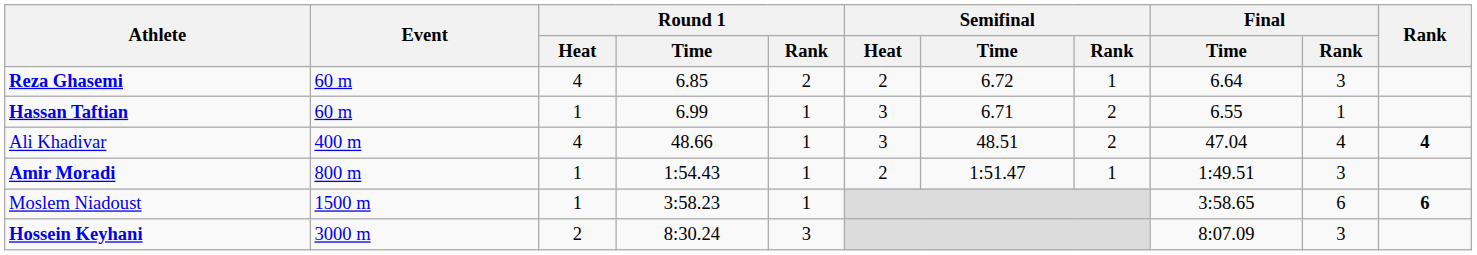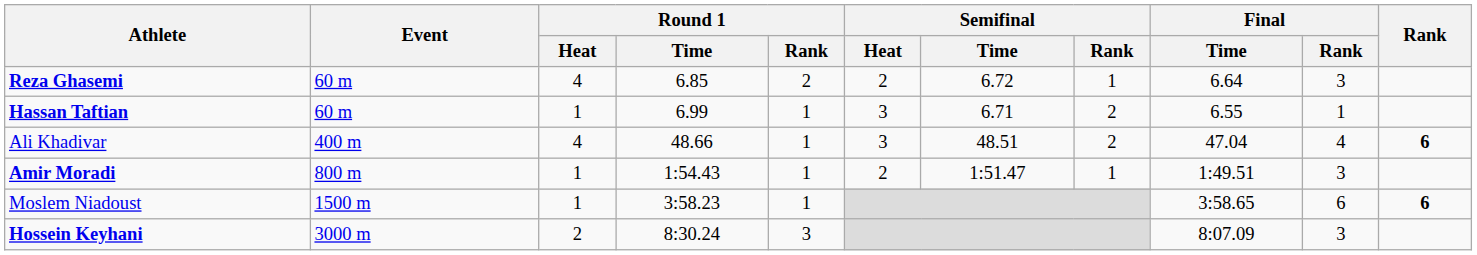 <table class="wikitable" width="90%" style="text-align:center; font-size:90%">
 <tr>
 <th rowspan="2" width="20%">Athlete</th>
 <th rowspan="2" width="15%">Event</th>
 <th colspan="3" width="20%">Round 1</th>
 <th colspan="3" width="20%">Semifinal</th>
 <th colspan="2" width="15%">Final</th>
 <th rowspan="2" width="6%">Rank</th>
 </tr>
 <tr>
 <th width="5%">Heat</th>
 <th width="10%">Time</th>
 <th>Rank</th>
 <th width="5%">Heat</th>
 <th width="10%">Time</th>
 <th>Rank</th>
 <th width="10%">Time</th>
 <th>Rank</th>
 </tr>
 <tr>
 <td align="left"><strong><a href='#'>Reza Ghasemi</a></strong></td>
 <td align="left"><a href='#'>60 m</a></td>
 <td>4</td>
 <td>6.85</td>
 <td>2 <strong></strong></td>
 <td>2</td>
 <td>6.72</td>
 <td>1 <strong></strong></td>
 <td>6.64</td>
 <td>3</td>
 <td></td>
 </tr>
 <tr>
 <td align="left"><strong><a href='#'>Hassan Taftian</a></strong></td>
 <td align="left"><a href='#'>60 m</a></td>
 <td>1</td>
 <td>6.99</td>
 <td>1 <strong></strong></td>
 <td>3</td>
 <td>6.71</td>
 <td>2 <strong></strong></td>
 <td>6.55</td>
 <td>1</td>
 <td></td>
 </tr>
 <tr>
 <td align="left"><a href='#'>Ali Khadivar</a></td>
 <td align="left"><a href='#'>400 m</a></td>
 <td>4</td>
 <td>48.66</td>
 <td>1 <strong></strong></td>
 <td>3</td>
 <td>48.51</td>
 <td>2 <strong></strong></td>
 <td>47.04</td>
 <td>4</td>
-<td><strong>4</strong></td>
+<td><strong>6</strong></td>
 </tr>
 <tr>
 <td align="left"><strong><a href='#'>Amir Moradi</a></strong></td>
 <td align="left"><a href='#'>800 m</a></td>
 <td>1</td>
 <td>1:54.43</td>
 <td>1 <strong></strong></td>
 <td>2</td>
 <td>1:51.47</td>
 <td>1 <strong></strong></td>
 <td>1:49.51</td>
 <td>3</td>
 <td></td>
 </tr>
 <tr>
 <td align="left"><a href='#'>Moslem Niadoust</a></td>
 <td align="left"><a href='#'>1500 m</a></td>
 <td>1</td>
 <td>3:58.23</td>
 <td>1 <strong></strong></td>
 <td colspan=3 bgcolor=#DCDCDC></td>
 <td>3:58.65</td>
 <td>6</td>
 <td><strong>6</strong></td>
 </tr>
 <tr>
 <td align="left"><strong><a href='#'>Hossein Keyhani</a></strong></td>
 <td align="left"><a href='#'>3000 m</a></td>
 <td>2</td>
 <td>8:30.24</td>
 <td>3 <strong></strong></td>
 <td colspan=3 bgcolor=#DCDCDC></td>
 <td>8:07.09</td>
 <td>3</td>
 <td></td>
 </tr>
 </table>
